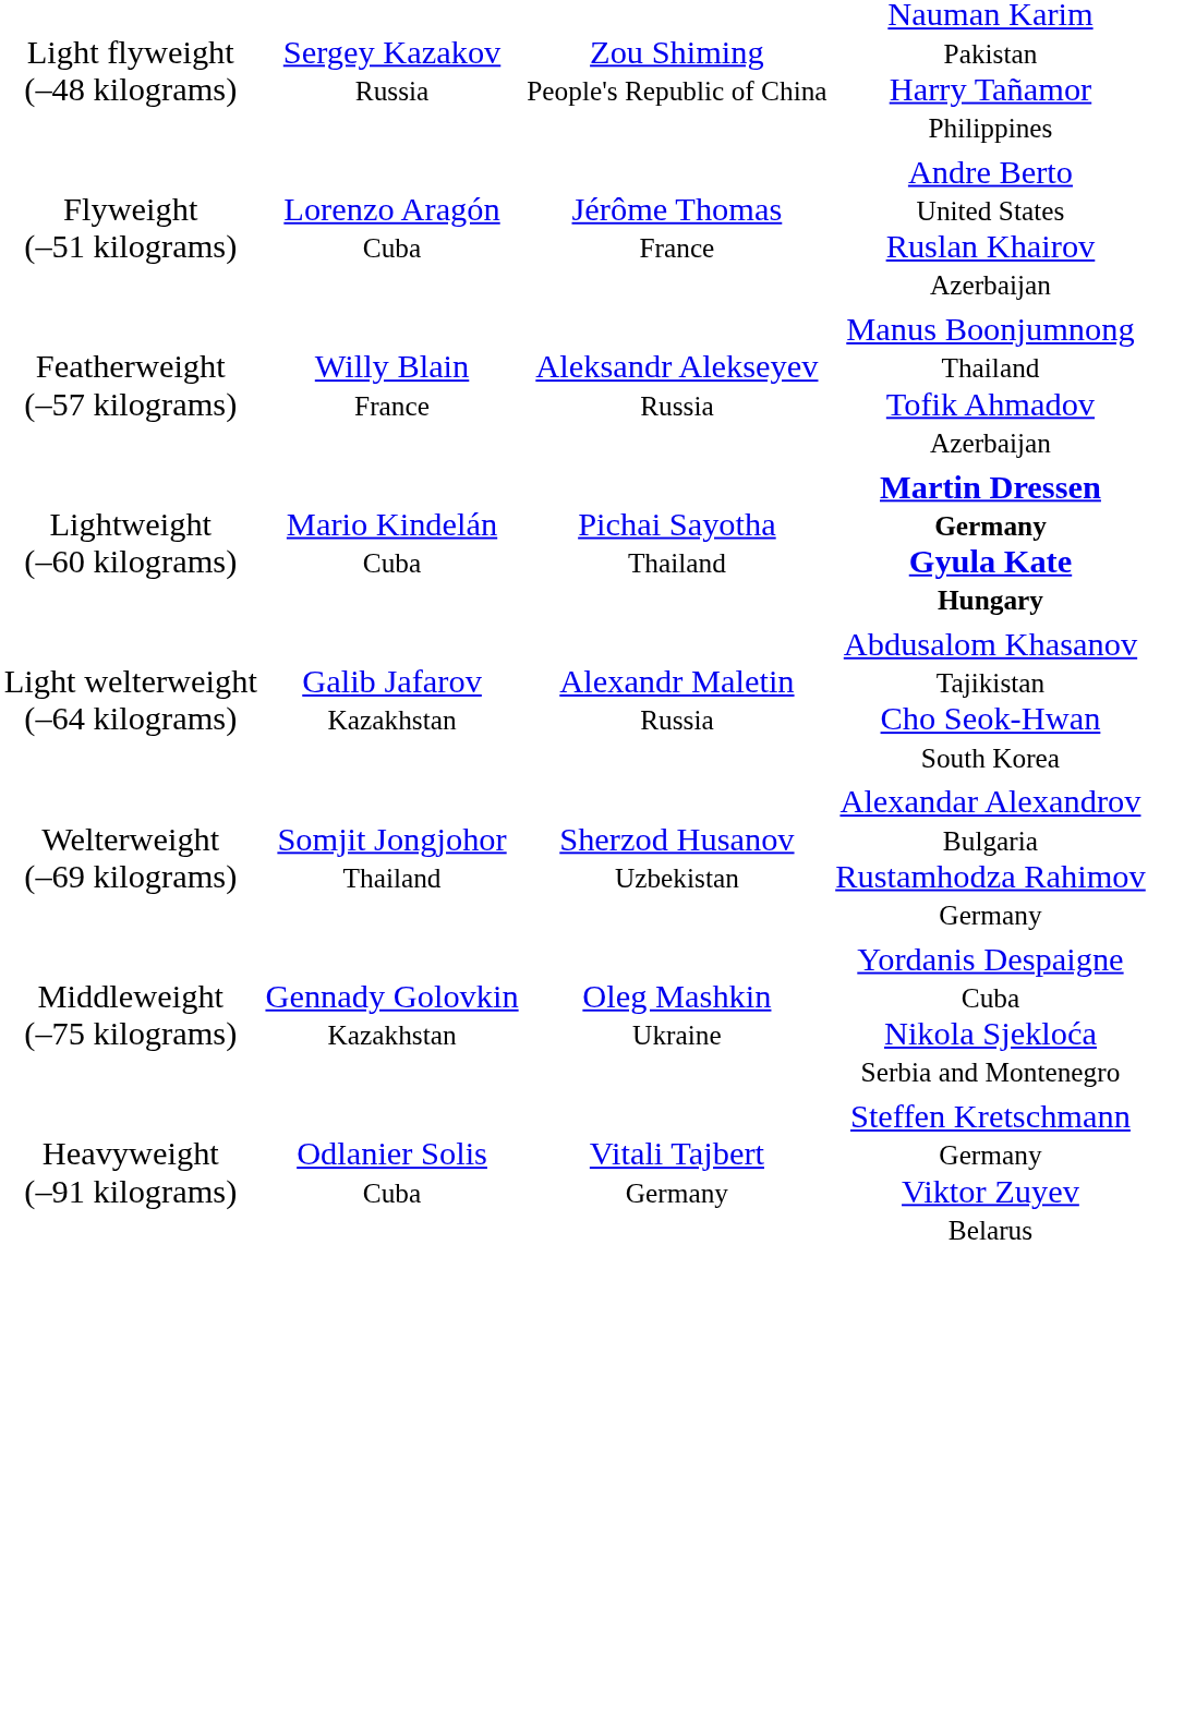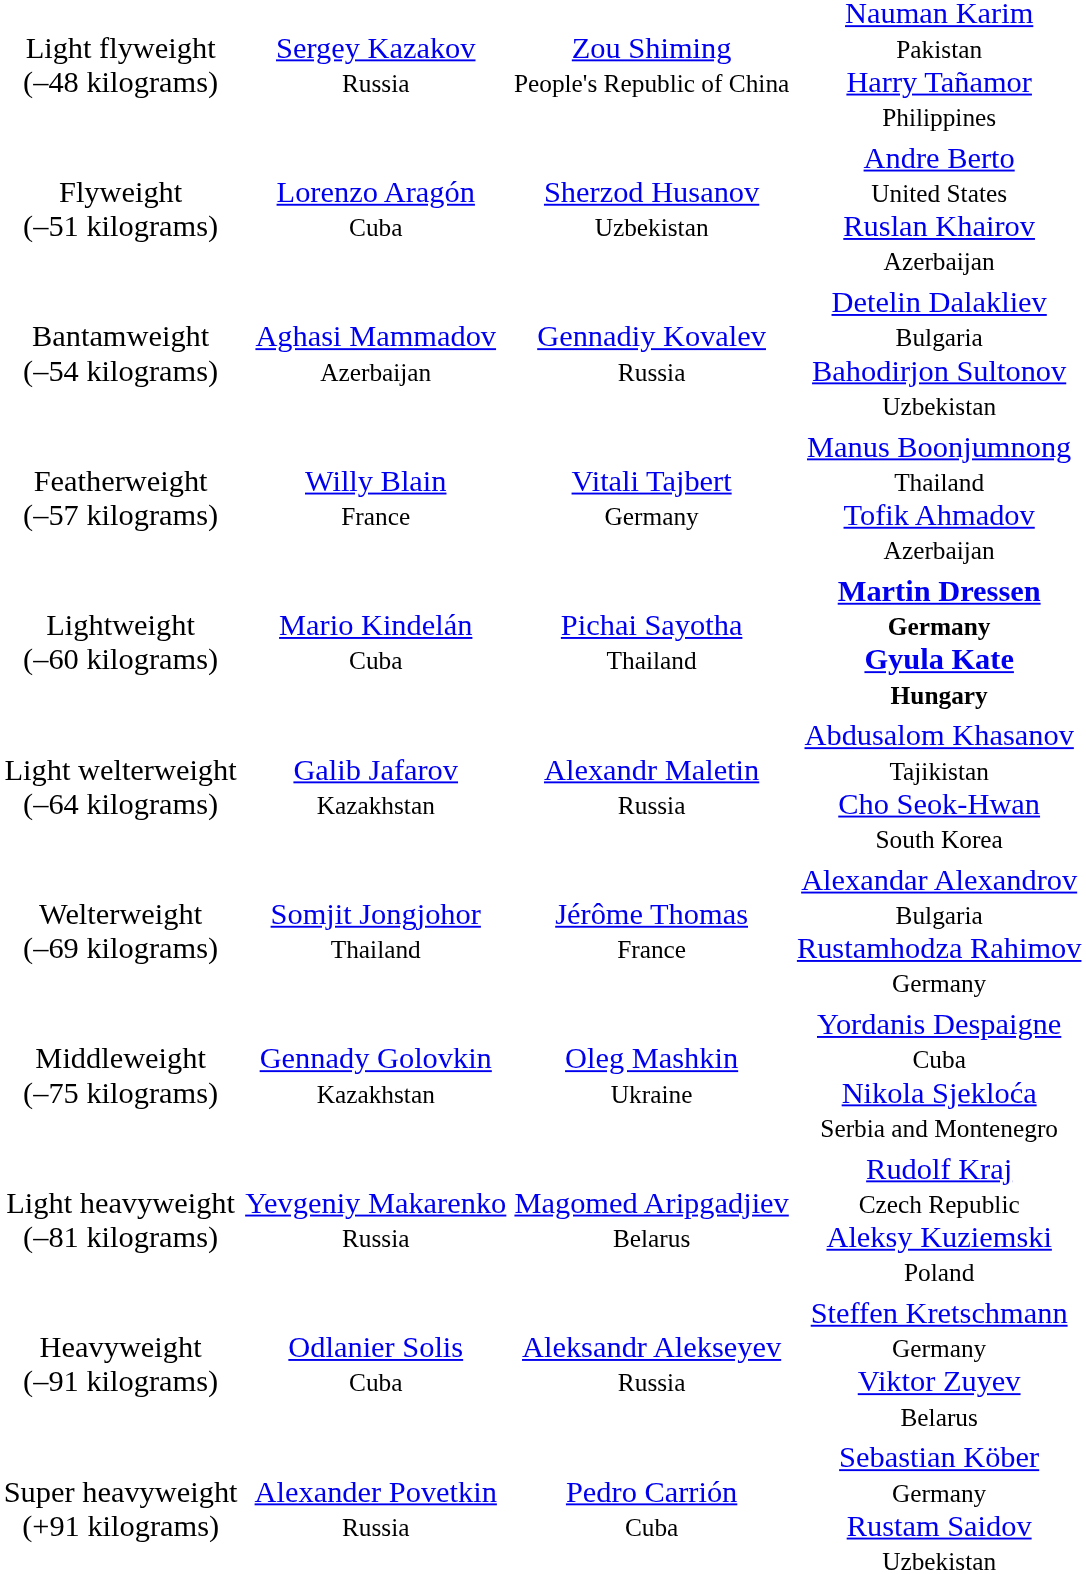 <table>
 <tr align="center">
 <td>Light flyweight<br>(–48 kilograms)</td>
 <td> <a href='#'>Sergey Kazakov</a><br><small>Russia</small></td>
 <td> <a href='#'>Zou Shiming</a><br><small>People's Republic of China</small></td>
 <td> <a href='#'>Nauman Karim</a><br><small>Pakistan</small><br> <a href='#'>Harry Tañamor</a><br><small>Philippines</small></td>
 </tr>
 <tr align="center">
 <td>Flyweight<br>(–51 kilograms)</td>
 <td> <a href='#'>Lorenzo Aragón</a><br><small>Cuba</small></td>
-<td> <a href='#'>Jérôme Thomas</a><br><small>France</small></td>
+<td> <a href='#'>Sherzod Husanov</a><br><small>Uzbekistan</small></td>
 <td> <a href='#'>Andre Berto</a><br><small>United States</small><br> <a href='#'>Ruslan Khairov</a><br><small>Azerbaijan</small></td>
+</tr>
+<tr align="center">
+<td>Bantamweight<br>(–54 kilograms)</td>
+<td> <a href='#'>Aghasi Mammadov</a><br><small>Azerbaijan</small></td>
+<td> <a href='#'>Gennadiy Kovalev</a><br><small>Russia</small></td>
+<td> <a href='#'>Detelin Dalakliev</a><br><small>Bulgaria</small><br> <a href='#'>Bahodirjon Sultonov</a><br><small>Uzbekistan</small></td>
 </tr>
 <tr align="center">
 <td>Featherweight<br>(–57 kilograms)</td>
 <td> <a href='#'>Willy Blain</a><br><small>France</small></td>
-<td> <a href='#'>Aleksandr Alekseyev</a><br><small>Russia</small></td>
+<td> <a href='#'>Vitali Tajbert</a><br><small>Germany</small></td>
 <td> <a href='#'>Manus Boonjumnong</a><br><small>Thailand</small><br> <a href='#'>Tofik Ahmadov</a><br><small>Azerbaijan</small></td>
 </tr>
 <tr align="center">
 <td>Lightweight<br>(–60 kilograms)</td>
 <td> <a href='#'>Mario Kindelán</a><br><small>Cuba</small></td>
 <td> <a href='#'>Pichai Sayotha</a><br><small>Thailand</small></td>
 <td><strong> <a href='#'>Martin Dressen</a><br><small>Germany</small><br> <a href='#'>Gyula Kate</a><br><small>Hungary</small></strong></td>
 </tr>
 <tr align="center">
 <td>Light welterweight<br>(–64 kilograms)</td>
 <td> <a href='#'>Galib Jafarov</a><br><small>Kazakhstan</small></td>
 <td> <a href='#'>Alexandr Maletin</a><br><small>Russia</small></td>
 <td> <a href='#'>Abdusalom Khasanov</a><br><small>Tajikistan</small><br> <a href='#'>Cho Seok-Hwan</a><br><small>South Korea</small></td>
 </tr>
 <tr align="center">
 <td>Welterweight<br>(–69 kilograms)</td>
 <td> <a href='#'>Somjit Jongjohor</a><br><small>Thailand</small></td>
-<td> <a href='#'>Sherzod Husanov</a><br><small>Uzbekistan</small></td>
+<td> <a href='#'>Jérôme Thomas</a><br><small>France</small></td>
 <td> <a href='#'>Alexandar Alexandrov</a><br><small>Bulgaria</small><br> <a href='#'>Rustamhodza Rahimov</a><br><small>Germany</small></td>
 </tr>
 <tr align="center">
 <td>Middleweight<br>(–75 kilograms)</td>
 <td> <a href='#'>Gennady Golovkin</a><br><small>Kazakhstan</small></td>
 <td> <a href='#'>Oleg Mashkin</a><br><small>Ukraine</small></td>
 <td> <a href='#'>Yordanis Despaigne</a><br><small>Cuba</small><br> <a href='#'>Nikola Sjekloća</a><br><small>Serbia and Montenegro</small></td>
 </tr>
 <tr align="center">
+<td>Light heavyweight<br>(–81 kilograms)</td>
+<td> <a href='#'>Yevgeniy Makarenko</a><br><small>Russia</small></td>
+<td> <a href='#'>Magomed Aripgadjiev</a><br><small>Belarus</small></td>
+<td> <a href='#'>Rudolf Kraj</a><br><small>Czech Republic</small><br> <a href='#'>Aleksy Kuziemski</a><br><small>Poland</small></td>
+</tr>
+<tr align="center">
 <td>Heavyweight<br>(–91 kilograms)</td>
 <td> <a href='#'>Odlanier Solis</a><br><small>Cuba</small></td>
-<td> <a href='#'>Vitali Tajbert</a><br><small>Germany</small></td>
+<td> <a href='#'>Aleksandr Alekseyev</a><br><small>Russia</small></td>
 <td> <a href='#'>Steffen Kretschmann</a><br><small>Germany</small><br> <a href='#'>Viktor Zuyev</a><br><small>Belarus</small></td>
 </tr>
+<tr align="center">
+<td>Super heavyweight<br>(+91 kilograms)</td>
+<td> <a href='#'>Alexander Povetkin</a><br><small>Russia</small></td>
+<td> <a href='#'>Pedro Carrión</a><br><small>Cuba</small></td>
+<td> <a href='#'>Sebastian Köber</a><br><small>Germany</small><br> <a href='#'>Rustam Saidov</a><br><small>Uzbekistan</small></td>
+</tr>
 </table>
